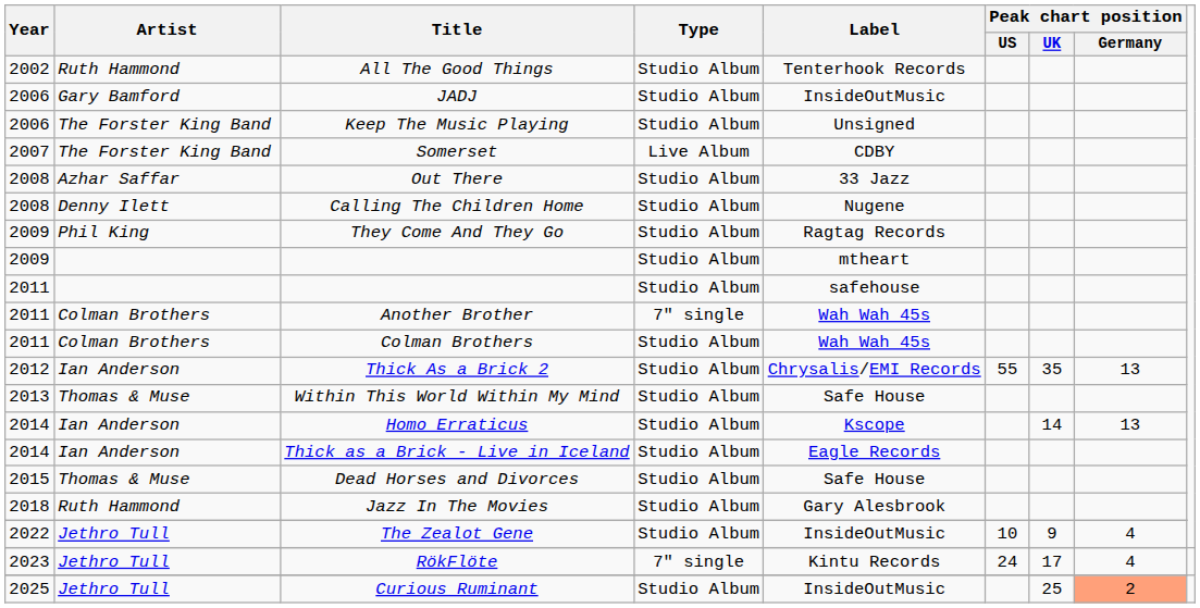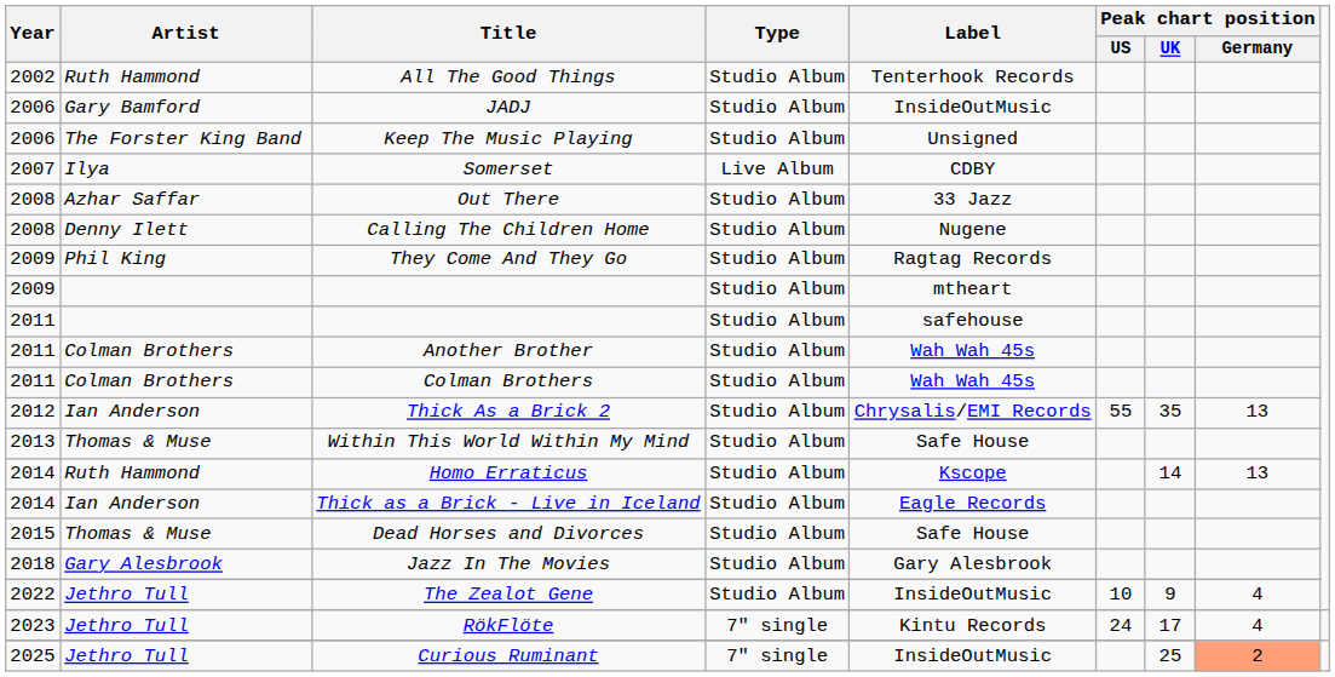 <table class="wikitable" style="text-align:center; font-size:95%;">
 <tr>
 <th rowspan="2">Year</th>
 <th rowspan="2">Artist</th>
 <th rowspan="2">Title</th>
 <th rowspan="2">Type</th>
 <th rowspan="2">Label</th>
 <th colspan="3">Peak chart position</th>
 </tr>
 <tr style="font-size:90%;">
 <th>US</th>
 <th><a href='#'>UK</a></th>
 <th>Germany</th>
 </tr>
 <tr>
 <td>2002</td>
 <td style="text-align:left; padding-right:0.5em;"><em>Ruth Hammond</em></td>
 <td><em>All The Good Things</em></td>
 <td>Studio Album</td>
 <td>Tenterhook Records</td>
 <td></td>
 <td></td>
 <td></td>
 </tr>
 <tr>
 <td>2006</td>
 <td style="text-align:left; padding-right:0.5em;"><em>Gary Bamford</em></td>
 <td><em>JADJ</em></td>
 <td>Studio Album</td>
 <td>InsideOutMusic</td>
 <td></td>
 <td></td>
 <td></td>
 </tr>
 <tr>
 <td>2006</td>
 <td style="text-align:left; padding-right:0.5em;"><em>The Forster King Band</em></td>
 <td><em>Keep The Music Playing</em></td>
 <td>Studio Album</td>
 <td>Unsigned</td>
 <td></td>
 <td></td>
 <td></td>
 </tr>
 <tr>
 <td>2007</td>
-<td style="text-align:left; padding-right:0.5em;"><em>The Forster King Band</em></td>
+<td style="text-align:left; padding-right:0.5em;"><em>Ilya</em></td>
 <td><em>Somerset</em></td>
 <td>Live Album</td>
 <td>CDBY</td>
 <td></td>
 <td></td>
 <td></td>
 </tr>
 <tr>
 <td>2008</td>
 <td style="text-align:left; padding-right:0.5em;"><em>Azhar Saffar</em></td>
 <td><em>Out There</em></td>
 <td>Studio Album</td>
 <td>33 Jazz</td>
 <td></td>
 <td></td>
 <td></td>
 </tr>
 <tr>
 <td>2008</td>
 <td style="text-align:left; padding-right:0.5em;"><em>Denny Ilett</em></td>
 <td><em>Calling The Children Home</em></td>
 <td>Studio Album</td>
 <td>Nugene</td>
 <td></td>
 <td></td>
 <td></td>
 </tr>
 <tr>
 <td>2009</td>
 <td style="text-align:left; padding-right:0.5em;"><em>Phil King</em></td>
 <td><em>They Come And They Go</em></td>
 <td>Studio Album</td>
 <td>Ragtag Records</td>
 <td></td>
 <td></td>
 <td></td>
 </tr>
 <tr>
 <td>2009</td>
 <td style="text-align:left; padding-right:0.5em;"><em></em></td>
 <td><em></em></td>
 <td>Studio Album</td>
 <td>mtheart</td>
 <td></td>
 <td></td>
 <td></td>
 </tr>
 <tr>
 <td>2011</td>
 <td style="text-align:left; padding-right:0.5em;"><em></em></td>
 <td><em></em></td>
 <td>Studio Album</td>
 <td>safehouse</td>
 <td></td>
 <td></td>
 <td></td>
 </tr>
 <tr>
 <td>2011</td>
 <td style="text-align:left; padding-right:0.5em;"><em>Colman Brothers</em></td>
 <td><em>Another Brother</em></td>
-<td>7" single</td>
+<td>Studio Album</td>
 <td><a href='#'>Wah Wah 45s</a></td>
 <td></td>
 <td></td>
 <td></td>
 </tr>
 <tr>
 <td>2011</td>
 <td style="text-align:left; padding-right:0.5em;"><em>Colman Brothers</em></td>
 <td><em>Colman Brothers</em></td>
 <td>Studio Album</td>
 <td><a href='#'>Wah Wah 45s</a></td>
 <td></td>
 <td></td>
 <td></td>
 </tr>
 <tr>
 <td>2012</td>
 <td style="text-align:left;"><em>Ian Anderson</em></td>
 <td><em><a href='#'>Thick As a Brick 2</a></em></td>
 <td>Studio Album</td>
 <td><a href='#'>Chrysalis</a>/<a href='#'>EMI Records</a></td>
 <td>55</td>
 <td>35</td>
 <td>13</td>
 </tr>
 <tr>
 <td>2013</td>
 <td style="text-align:left; padding-right:0.5em;"><em>Thomas & Muse</em></td>
 <td><em>Within This World Within My Mind</em></td>
 <td>Studio Album</td>
 <td>Safe House</td>
 <td></td>
 <td></td>
 <td></td>
 </tr>
 <tr>
 <td>2014</td>
-<td style="text-align:left;; padding-right:0.5em;"><em>Ian Anderson</em></td>
+<td style="text-align:left; padding-right:0.5em;"><em>Ruth Hammond</em></td>
 <td><em><a href='#'>Homo Erraticus</a></em></td>
 <td>Studio Album</td>
 <td><a href='#'>Kscope</a></td>
 <td></td>
 <td>14</td>
 <td>13</td>
 </tr>
 <tr>
 <td>2014</td>
 <td style="text-align:left;"><em>Ian Anderson</em></td>
 <td><em><a href='#'>Thick as a Brick - Live in Iceland</a></em></td>
 <td>Studio Album</td>
 <td><a href='#'>Eagle Records</a></td>
 <td></td>
 <td></td>
 <td></td>
 </tr>
 <tr>
 <td>2015</td>
 <td style="text-align:left; padding-right:0.5em;"><em>Thomas & Muse</em></td>
 <td><em>Dead Horses and Divorces</em></td>
 <td>Studio Album</td>
 <td>Safe House</td>
 <td></td>
 <td></td>
 <td></td>
 </tr>
 <tr>
 <td>2018</td>
-<td style="text-align:left; padding-right:0.5em;"><em>Ruth Hammond</em></td>
+<td style="text-align:left; padding-right:0.5em;"><em><a href='#'>Gary Alesbrook</a></em></td>
 <td><em>Jazz In The Movies</em></td>
 <td>Studio Album</td>
 <td>Gary Alesbrook</td>
 <td></td>
 <td></td>
 <td></td>
 </tr>
 <tr>
 </tr>
 <tr>
 <td>2022</td>
 <td style="text-align:left;"><em><a href='#'>Jethro Tull</a></em></td>
 <td><em><a href='#'>The Zealot Gene</a></em></td>
 <td>Studio Album</td>
 <td>InsideOutMusic</td>
 <td>10</td>
 <td>9</td>
 <td>4</td>
 </tr>
 <tr>
 </tr>
 <tr>
 <td>2023</td>
 <td style="text-align:left;"><em><a href='#'>Jethro Tull</a></em></td>
 <td><em><a href='#'>RökFlöte</a></em></td>
 <td>7" single</td>
 <td>Kintu Records</td>
 <td>24</td>
 <td>17</td>
 <td>4</td>
 <td></td>
 </tr>
 <tr>
 </tr>
 <tr>
 <td>2025</td>
 <td style="text-align:left; padding-right:0.5em;"><em><a href='#'>Jethro Tull</a></em></td>
 <td><em><a href='#'>Curious Ruminant</a></em></td>
-<td>Studio Album</td>
+<td>7" single</td>
 <td>InsideOutMusic</td>
 <td></td>
 <td>25</td>
 <td style="background: lightsalmon;">2</td>
 </tr>
 </table>
